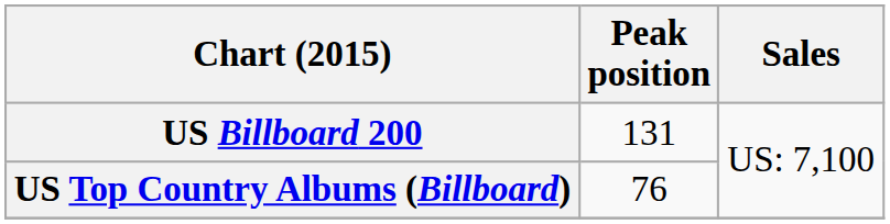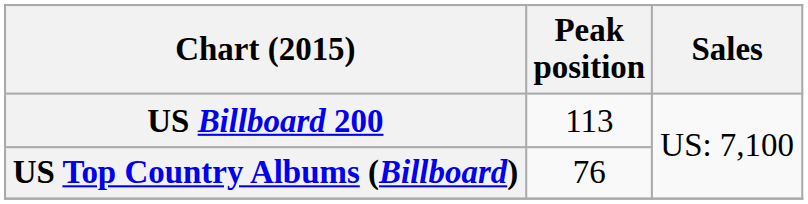 <table class="wikitable plainrowheaders" style="text-align:center;">
 <tr>
 <th>Chart (2015)</th>
 <th>Peak<br>position</th>
 <th>Sales</th>
 </tr>
 <tr>
 <th scope="row">US <a href='#'><em>Billboard</em> 200</a></th>
-<td>131</td>
+<td>113</td>
 <td rowspan="2">US: 7,100</td>
 </tr>
 <tr>
 <th scope="row">US <a href='#'>Top Country Albums</a> (<em><a href='#'>Billboard</a></em>)</th>
 <td>76</td>
 </tr>
 <tr>
 </tr>
 </table>
